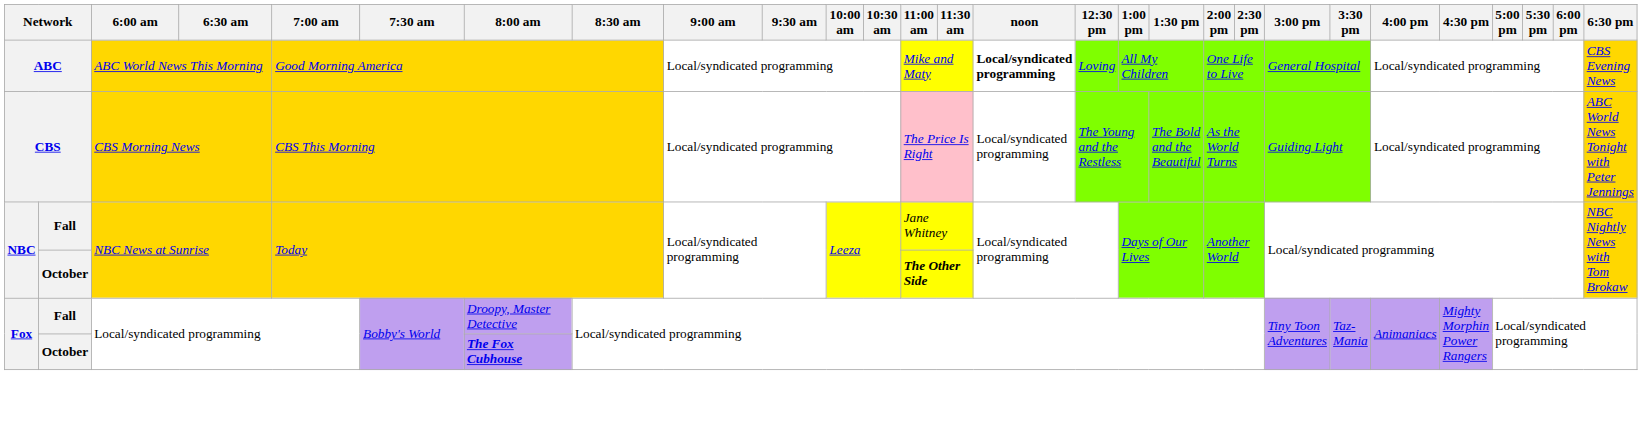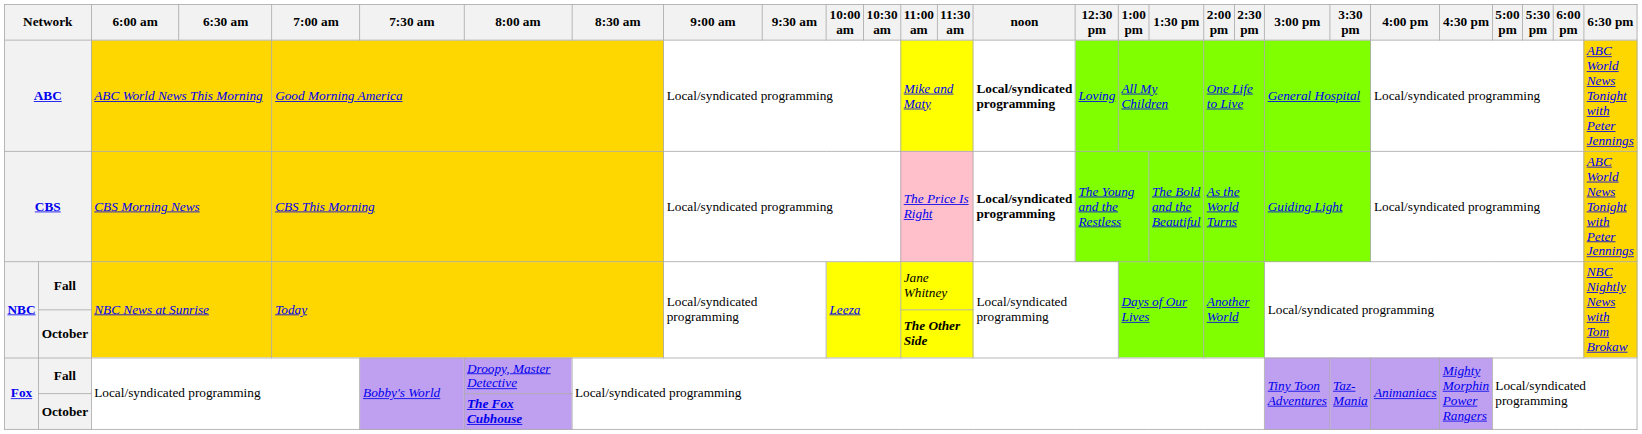 <table class=wikitable>
 <tr>
 <th bgcolor="#C0C0C0" colspan="2">Network</th>
 <th width="13%" bgcolor="#C0C0C0">6:00 am</th>
 <th width="14%" bgcolor="#C0C0C0">6:30 am</th>
 <th width="13%" bgcolor="#C0C0C0">7:00 am</th>
 <th width="14%" bgcolor="#C0C0C0">7:30 am</th>
 <th width="13%" bgcolor="#C0C0C0">8:00 am</th>
 <th width="14%" bgcolor="#C0C0C0">8:30 am</th>
 <th width="13%" bgcolor="#C0C0C0">9:00 am</th>
 <th width="14%" bgcolor="#C0C0C0">9:30 am</th>
 <th width="13%" bgcolor="#C0C0C0">10:00 am</th>
 <th width="14%" bgcolor="#C0C0C0">10:30 am</th>
 <th width="13%" bgcolor="#C0C0C0">11:00 am</th>
 <th width="14%" bgcolor="#C0C0C0">11:30 am</th>
 <th width="13%" bgcolor="#C0C0C0">noon</th>
 <th width="14%" bgcolor="#C0C0C0">12:30 pm</th>
 <th width="13%" bgcolor="#C0C0C0">1:00 pm</th>
 <th width="14%" bgcolor="#C0C0C0">1:30 pm</th>
 <th width="13%" bgcolor="#C0C0C0">2:00 pm</th>
 <th width="14%" bgcolor="#C0C0C0">2:30 pm</th>
 <th width="13%" bgcolor="#C0C0C0">3:00 pm</th>
 <th width="14%" bgcolor="#C0C0C0">3:30 pm</th>
 <th width="13%" bgcolor="#C0C0C0">4:00 pm</th>
 <th width="14%" bgcolor="#C0C0C0">4:30 pm</th>
 <th width="14%" bgcolor="#C0C0C0">5:00 pm</th>
 <th width="14%" bgcolor="#C0C0C0">5:30 pm</th>
 <th width="13%" bgcolor="#C0C0C0">6:00 pm</th>
 <th width="13%" bgcolor="#C0C0C0">6:30 pm</th>
 </tr>
 <tr>
 <th bgcolor="#C0C0C0" colspan="2"><a href='#'>ABC</a></th>
 <td bgcolor="gold" colspan="2"><em><a href='#'>ABC World News This Morning</a></em></td>
 <td bgcolor="gold" colspan="4"><em><a href='#'>Good Morning America</a></em></td>
 <td bgcolor="white" colspan="4">Local/syndicated programming</td>
 <td bgcolor="yellow" colspan="2"><em><a href='#'>Mike and Maty</a></em></td>
 <td bgcolor="white"><strong>Local/syndicated programming</strong></td>
 <td bgcolor="chartreuse"><em><a href='#'>Loving</a></em></td>
 <td bgcolor="chartreuse" colspan="2"><em><a href='#'>All My Children</a></em></td>
 <td bgcolor="chartreuse" colspan="2"><em><a href='#'>One Life to Live</a></em></td>
 <td bgcolor="chartreuse" colspan="2"><em><a href='#'>General Hospital</a></em></td>
 <td bgcolor="white" colspan="5">Local/syndicated programming</td>
-<td bgcolor="gold"><em><a href='#'>CBS Evening News</a></em></td>
+<td bgcolor="gold" colspan="1"><em><a href='#'>ABC World News Tonight with Peter Jennings</a></em></td>
 </tr>
 <tr>
 <th bgcolor="#C0C0C0" colspan="2"><a href='#'>CBS</a></th>
 <td bgcolor="gold" colspan="2"><em><a href='#'>CBS Morning News</a></em></td>
 <td bgcolor="gold" colspan="4"><em><a href='#'>CBS This Morning</a></em></td>
 <td bgcolor="white" colspan="4">Local/syndicated programming</td>
 <td bgcolor="pink" colspan="2"><em><a href='#'>The Price Is Right</a></em></td>
-<td bgcolor="white">Local/syndicated programming</td>
+<td bgcolor="white"><strong>Local/syndicated programming</strong></td>
 <td bgcolor="chartreuse" colspan="2"><em><a href='#'>The Young and the Restless</a></em></td>
 <td bgcolor="chartreuse"><em><a href='#'>The Bold and the Beautiful</a></em></td>
 <td bgcolor="chartreuse" colspan="2"><em><a href='#'>As the World Turns</a></em></td>
 <td bgcolor="chartreuse" colspan="2"><em><a href='#'>Guiding Light</a></em></td>
 <td bgcolor="white" colspan="5">Local/syndicated programming</td>
 <td bgcolor="gold" colspan="1"><em><a href='#'>ABC World News Tonight with Peter Jennings</a></em></td>
 </tr>
 <tr>
 <th bgcolor="#C0C0C0" rowspan="2"><a href='#'>NBC</a></th>
 <th>Fall</th>
 <td bgcolor="gold" colspan="2"rowspan="2"><em><a href='#'>NBC News at Sunrise</a></em></td>
 <td bgcolor="gold" colspan="4"rowspan="2"><em><a href='#'>Today</a></em></td>
 <td bgcolor="white" colspan="2"rowspan="2">Local/syndicated programming</td>
 <td bgcolor="yellow" colspan="2"rowspan="2"><em><a href='#'>Leeza</a></em></td>
 <td bgcolor="yellow" colspan="2"rowspan="1"><em>Jane Whitney</em></td>
 <td bgcolor="white" colspan="2"rowspan="2">Local/syndicated programming</td>
 <td bgcolor="chartreuse" colspan="2"rowspan="2"><em><a href='#'>Days of Our Lives</a></em></td>
 <td bgcolor="chartreuse" colspan="2"rowspan="2"><em><a href='#'>Another World</a></em></td>
 <td bgcolor="white" colspan="7"rowspan="2">Local/syndicated programming</td>
 <td bgcolor="gold" rowspan="2"><em><a href='#'>NBC Nightly News with Tom Brokaw</a></em></td>
 </tr>
 <tr>
 <th>October</th>
 <td bgcolor="yellow" colspan="2"rowspan="1"><strong><em>The Other Side</em></strong></td>
 </tr>
 <tr>
 <th bgcolor="#C0C0C0" rowspan="2"><a href='#'>Fox</a></th>
 <th>Fall</th>
 <td colspan="3" rowspan="2" bgcolor="white">Local/syndicated programming</td>
 <td rowspan="2" bgcolor="bf9fef"><em><a href='#'>Bobby's World</a></em></td>
 <td bgcolor="bf9fef"><em><a href='#'>Droopy, Master Detective</a></em></td>
 <td colspan="13" rowspan="2" bgcolor="white">Local/syndicated programming</td>
 <td rowspan="2" bgcolor="bf9fef"><em><a href='#'>Tiny Toon Adventures</a></em> </td>
 <td rowspan="2" bgcolor="bf9fef"><em><a href='#'>Taz-Mania</a></em></td>
 <td rowspan="2" bgcolor="bf9fef"><em><a href='#'>Animaniacs</a></em></td>
 <td rowspan="2" bgcolor="bf9fef"><em><a href='#'>Mighty Morphin Power Rangers</a></em></td>
 <td colspan="4" rowspan="2" bgcolor="white">Local/syndicated programming</td>
 </tr>
 <tr>
 <th>October</th>
 <td bgcolor="bf9fef"><strong><em><a href='#'>The Fox Cubhouse</a></em></strong></td>
 </tr>
 </table>
